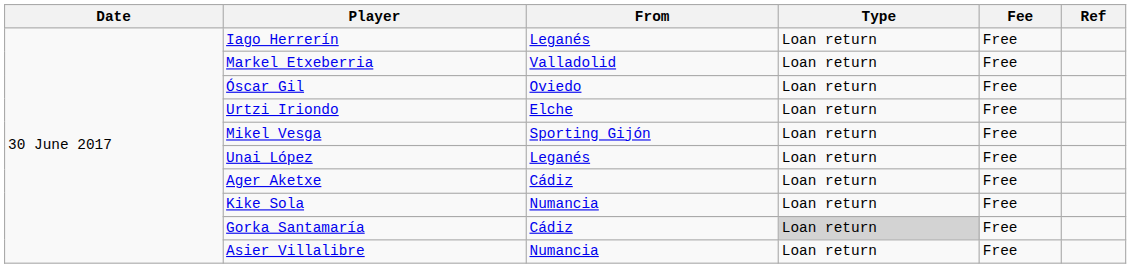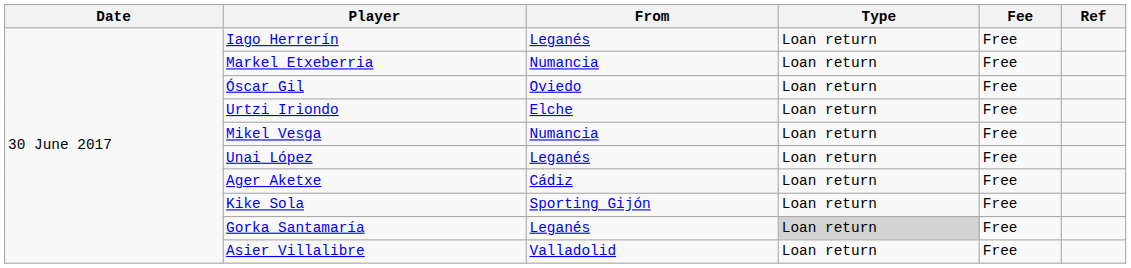 <table class="wikitable" style="width:80%;">
 <tr>
 <th>Date</th>
 <th>Player</th>
 <th>From</th>
 <th>Type</th>
 <th>Fee</th>
 <th>Ref</th>
 </tr>
 <tr>
 <td rowspan="10">30 June 2017</td>
 <td> <a href='#'>Iago Herrerín</a></td>
 <td><a href='#'>Leganés</a></td>
 <td>Loan return</td>
 <td>Free</td>
 <td></td>
 </tr>
 <tr>
 <td> <a href='#'>Markel Etxeberria</a></td>
-<td><a href='#'>Valladolid</a></td>
+<td><a href='#'>Numancia</a></td>
 <td>Loan return</td>
 <td>Free</td>
 <td></td>
 </tr>
 <tr>
 <td> <a href='#'>Óscar Gil</a></td>
 <td><a href='#'>Oviedo</a></td>
 <td>Loan return</td>
 <td>Free</td>
 <td></td>
 </tr>
 <tr>
 <td> <a href='#'>Urtzi Iriondo</a></td>
 <td><a href='#'>Elche</a></td>
 <td>Loan return</td>
 <td>Free</td>
 <td></td>
 </tr>
 <tr>
 <td> <a href='#'>Mikel Vesga</a></td>
-<td><a href='#'>Sporting Gijón</a></td>
+<td><a href='#'>Numancia</a></td>
 <td>Loan return</td>
 <td>Free</td>
 <td></td>
 </tr>
 <tr>
 <td> <a href='#'>Unai López</a></td>
 <td><a href='#'>Leganés</a></td>
 <td>Loan return</td>
 <td>Free</td>
 <td></td>
 </tr>
 <tr>
 <td> <a href='#'>Ager Aketxe</a></td>
 <td><a href='#'>Cádiz</a></td>
 <td>Loan return</td>
 <td>Free</td>
 <td></td>
 </tr>
 <tr>
 <td> <a href='#'>Kike Sola</a></td>
-<td><a href='#'>Numancia</a></td>
+<td><a href='#'>Sporting Gijón</a></td>
 <td>Loan return</td>
 <td>Free</td>
 <td></td>
 </tr>
 <tr>
 <td> <a href='#'>Gorka Santamaría</a></td>
-<td><a href='#'>Cádiz</a></td>
+<td><a href='#'>Leganés</a></td>
 <td style="background: lightgrey;">Loan return</td>
 <td>Free</td>
 <td></td>
 </tr>
 <tr>
 <td> <a href='#'>Asier Villalibre</a></td>
-<td><a href='#'>Numancia</a></td>
+<td><a href='#'>Valladolid</a></td>
 <td>Loan return</td>
 <td>Free</td>
 <td></td>
 </tr>
 </table>
